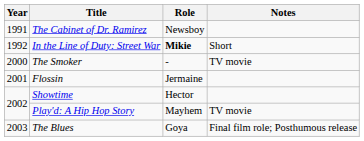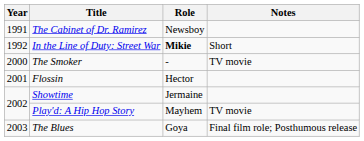 <table class="wikitable sortable">
 <tr>
 <th>Year</th>
 <th>Title</th>
 <th>Role</th>
 <th>Notes</th>
 </tr>
 <tr>
 <td>1991</td>
 <td><em><a href='#'>The Cabinet of Dr. Ramirez</a></em></td>
 <td>Newsboy</td>
 <td></td>
 </tr>
 <tr>
 <td>1992</td>
 <td><em><a href='#'>In the Line of Duty: Street War</a></em></td>
 <td><strong>Mikie</strong></td>
 <td>Short</td>
 </tr>
 <tr>
 <td>2000</td>
 <td><em>The Smoker</em></td>
 <td>-</td>
 <td>TV movie</td>
 </tr>
 <tr>
 <td>2001</td>
 <td><em>Flossin</em></td>
-<td>Jermaine</td>
+<td>Hector</td>
 <td></td>
 </tr>
 <tr>
 <td rowspan="2">2002</td>
 <td><em><a href='#'>Showtime</a></em></td>
-<td>Hector</td>
+<td>Jermaine</td>
 <td></td>
 </tr>
 <tr>
 <td><em><a href='#'>Play'd: A Hip Hop Story</a></em></td>
 <td>Mayhem</td>
 <td>TV movie</td>
 </tr>
 <tr>
 <td>2003</td>
 <td><em>The Blues</em></td>
 <td>Goya</td>
 <td>Final film role; Posthumous release</td>
 </tr>
 </table>
